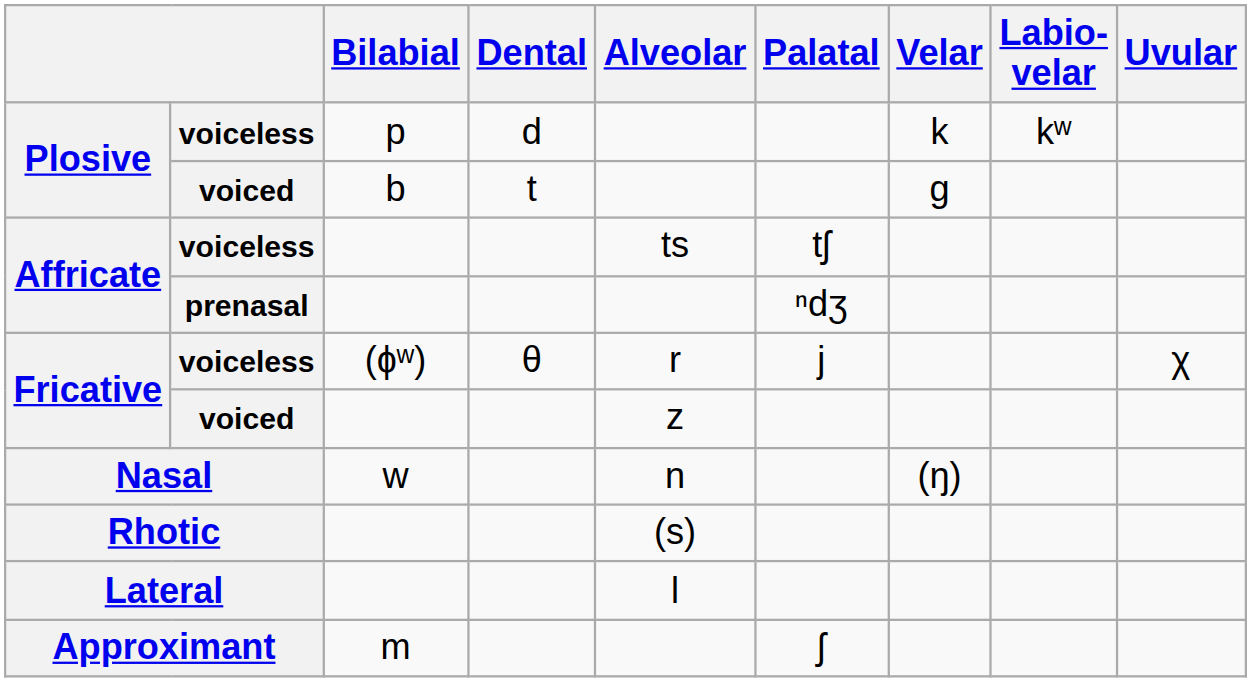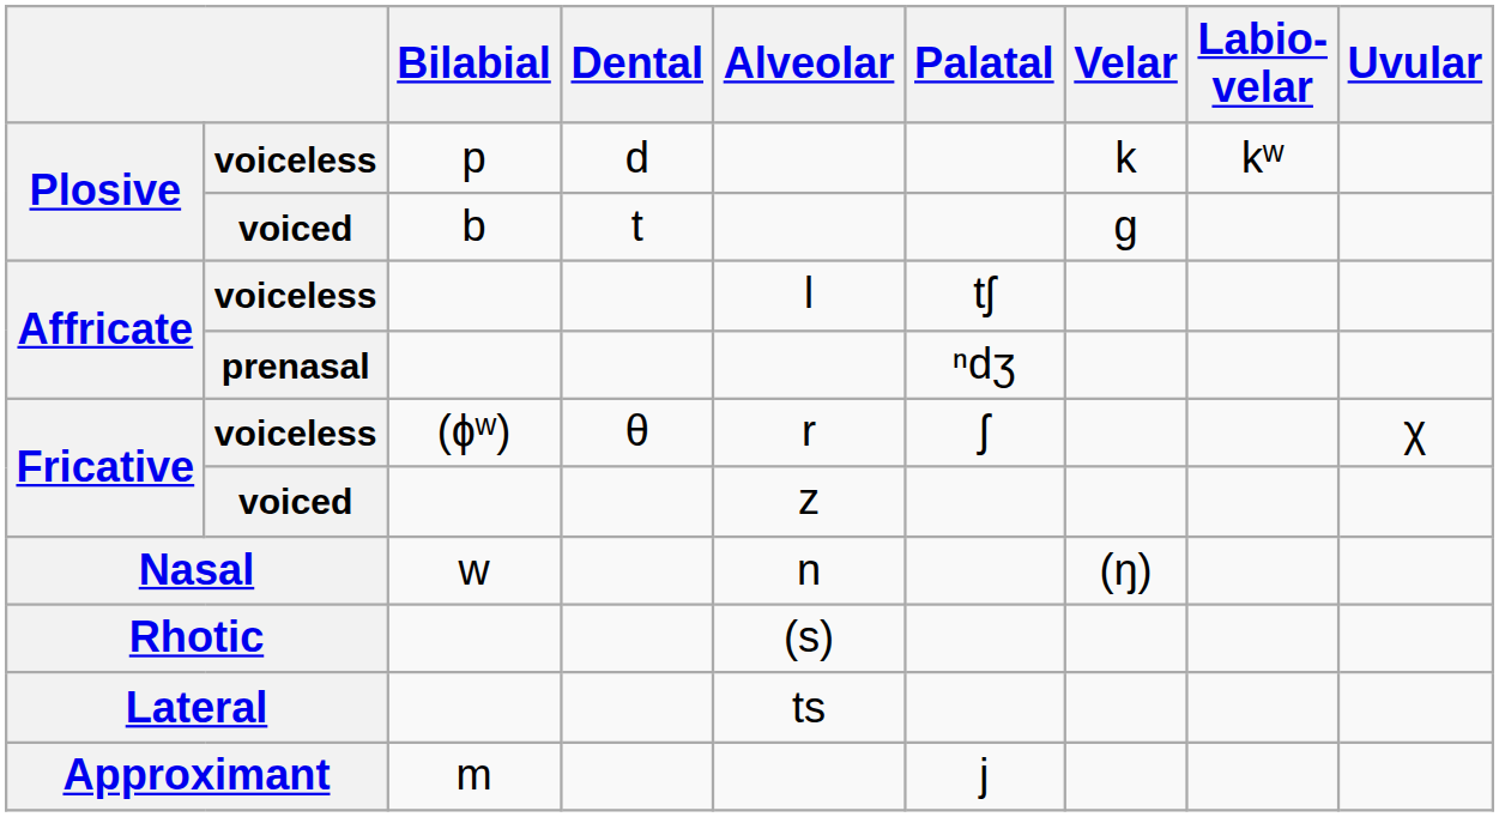 <table class="wikitable" style=text-align:center>
 <tr>
 <th colspan="2"></th>
 <th><a href='#'>Bilabial</a></th>
 <th><a href='#'>Dental</a></th>
 <th><a href='#'>Alveolar</a></th>
 <th><a href='#'>Palatal</a></th>
 <th><a href='#'>Velar</a></th>
 <th><a href='#'>Labio-<br>velar</a></th>
 <th><a href='#'>Uvular</a></th>
 </tr>
 <tr align="center">
 <th rowspan="2"><a href='#'>Plosive</a></th>
 <th><small>voiceless</small></th>
 <td>p</td>
 <td>d</td>
 <td></td>
 <td></td>
 <td>k</td>
 <td>kʷ</td>
 <td></td>
 </tr>
 <tr>
 <th><small>voiced</small></th>
 <td>b</td>
 <td>t</td>
 <td></td>
 <td></td>
 <td>ɡ</td>
 <td></td>
 <td></td>
 </tr>
 <tr>
 <th rowspan="2"><a href='#'>Affricate</a></th>
 <th><small>voiceless</small></th>
 <td></td>
 <td></td>
-<td>ts</td>
+<td>l</td>
 <td>tʃ</td>
 <td></td>
 <td></td>
 <td></td>
 </tr>
 <tr>
 <th><small>prenasal</small></th>
 <td></td>
 <td></td>
 <td></td>
 <td>ⁿdʒ</td>
 <td></td>
 <td></td>
 <td></td>
 </tr>
 <tr align="center">
 <th rowspan="2"><a href='#'>Fricative</a></th>
 <th><small>voiceless</small></th>
 <td>(ɸʷ)</td>
 <td>θ</td>
 <td>r</td>
-<td>j</td>
+<td>ʃ</td>
 <td></td>
 <td></td>
 <td>χ</td>
 </tr>
 <tr>
 <th><small>voiced</small></th>
 <td></td>
 <td></td>
 <td>z</td>
 <td></td>
 <td></td>
 <td></td>
 <td></td>
 </tr>
 <tr align="center">
 <th colspan="2"><a href='#'>Nasal</a></th>
 <td>w</td>
 <td></td>
 <td>n</td>
 <td></td>
 <td>(ŋ)</td>
 <td></td>
 <td></td>
 </tr>
 <tr>
 <th colspan="2"><a href='#'>Rhotic</a></th>
 <td></td>
 <td></td>
 <td>(s)</td>
 <td></td>
 <td></td>
 <td></td>
 <td></td>
 </tr>
 <tr>
 <th colspan="2"><a href='#'>Lateral</a></th>
 <td></td>
 <td></td>
-<td>l</td>
+<td>ts</td>
 <td></td>
 <td></td>
 <td></td>
 <td></td>
 </tr>
 <tr align="center">
 <th colspan="2"><a href='#'>Approximant</a></th>
 <td>m</td>
 <td></td>
 <td></td>
-<td>ʃ</td>
+<td>j</td>
 <td></td>
 <td></td>
 <td></td>
 </tr>
 </table>
